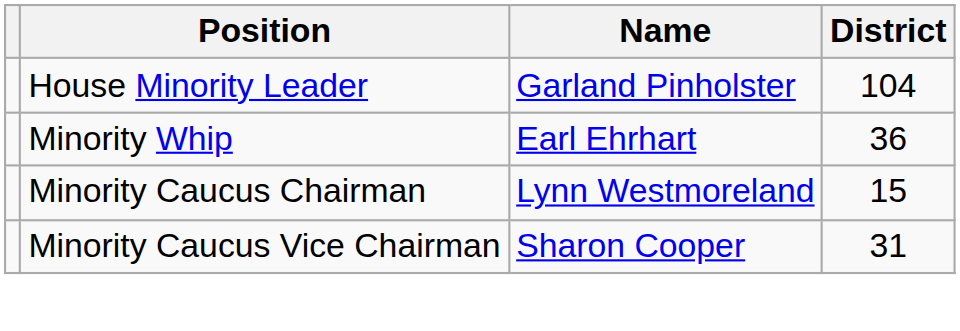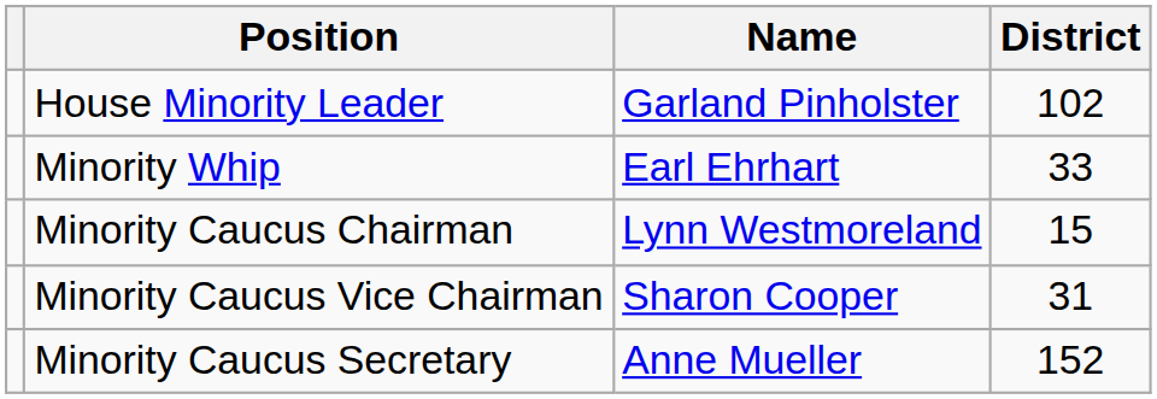 <table class="wikitable">
 <tr>
 <th></th>
 <th>Position</th>
 <th>Name</th>
 <th>District</th>
 </tr>
 <tr>
 <td></td>
 <td>House <a href='#'>Minority Leader</a></td>
 <td><a href='#'>Garland Pinholster</a></td>
-<td align=center>104</td>
+<td align=center>102</td>
 </tr>
 <tr>
 <td></td>
 <td>Minority <a href='#'>Whip</a></td>
 <td><a href='#'>Earl Ehrhart</a></td>
-<td align=center>36</td>
+<td align=center>33</td>
 </tr>
 <tr>
 <td></td>
 <td>Minority Caucus Chairman</td>
 <td><a href='#'>Lynn Westmoreland</a></td>
 <td align=center>15</td>
 </tr>
 <tr>
 <td></td>
 <td>Minority Caucus Vice Chairman</td>
 <td><a href='#'>Sharon Cooper</a></td>
 <td align=center>31</td>
 </tr>
+<tr>
+<td></td>
+<td>Minority Caucus Secretary</td>
+<td><a href='#'>Anne Mueller</a></td>
+<td align=center>152</td>
+</tr>
 </table>
